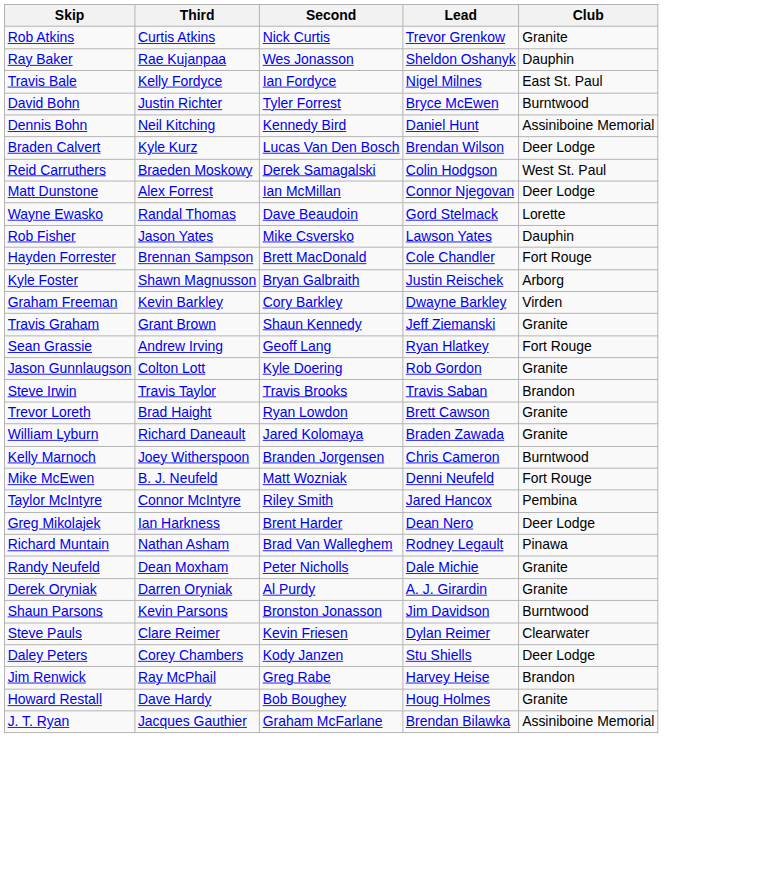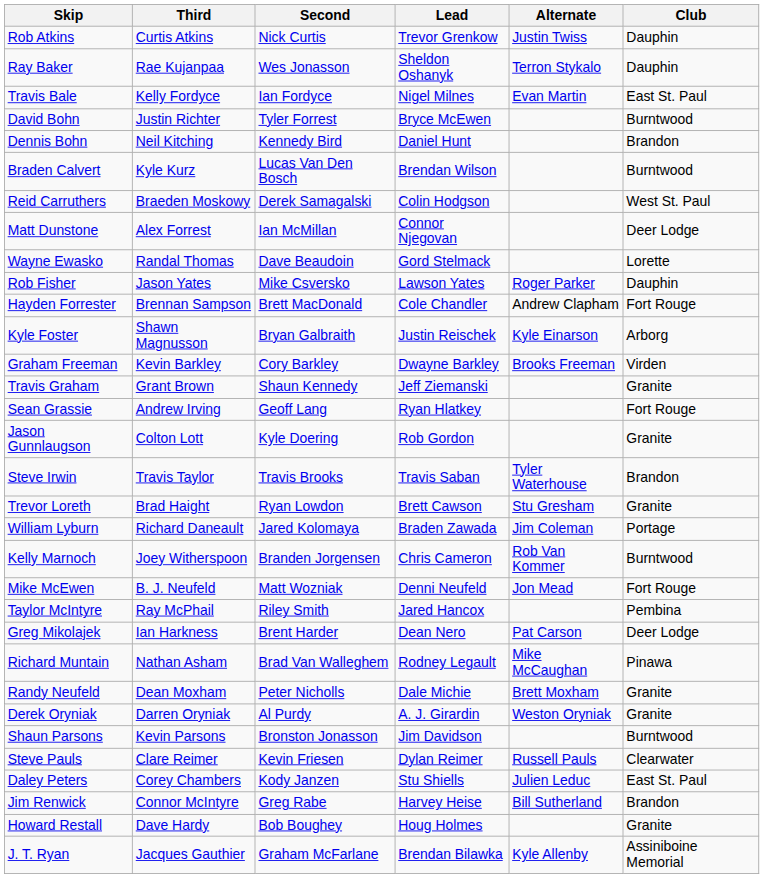 <table class="wikitable sortable">
 <tr>
 <th>Skip</th>
 <th>Third</th>
 <th>Second</th>
 <th>Lead</th>
+<th>Alternate</th>
 <th>Club</th>
 </tr>
 <tr>
 <td><a href='#'>Rob Atkins</a></td>
 <td><a href='#'>Curtis Atkins</a></td>
 <td><a href='#'>Nick Curtis</a></td>
 <td><a href='#'>Trevor Grenkow</a></td>
-<td>Granite</td>
+<td><a href='#'>Justin Twiss</a></td>
+<td>Dauphin</td>
 </tr>
 <tr>
 <td><a href='#'>Ray Baker</a></td>
 <td><a href='#'>Rae Kujanpaa</a></td>
 <td><a href='#'>Wes Jonasson</a></td>
 <td><a href='#'>Sheldon Oshanyk</a></td>
+<td><a href='#'>Terron Stykalo</a></td>
 <td>Dauphin</td>
 </tr>
 <tr>
 <td><a href='#'>Travis Bale</a></td>
 <td><a href='#'>Kelly Fordyce</a></td>
 <td><a href='#'>Ian Fordyce</a></td>
 <td><a href='#'>Nigel Milnes</a></td>
+<td><a href='#'>Evan Martin</a></td>
 <td>East St. Paul</td>
 </tr>
 <tr>
 <td><a href='#'>David Bohn</a></td>
 <td><a href='#'>Justin Richter</a></td>
 <td><a href='#'>Tyler Forrest</a></td>
 <td><a href='#'>Bryce McEwen</a></td>
+<td></td>
 <td>Burntwood</td>
 </tr>
 <tr>
 <td><a href='#'>Dennis Bohn</a></td>
 <td><a href='#'>Neil Kitching</a></td>
 <td><a href='#'>Kennedy Bird</a></td>
 <td><a href='#'>Daniel Hunt</a></td>
-<td>Assiniboine Memorial</td>
+<td></td>
+<td>Brandon</td>
 </tr>
 <tr>
 <td><a href='#'>Braden Calvert</a></td>
 <td><a href='#'>Kyle Kurz</a></td>
 <td><a href='#'>Lucas Van Den Bosch</a></td>
 <td><a href='#'>Brendan Wilson</a></td>
-<td>Deer Lodge</td>
+<td></td>
+<td>Burntwood</td>
 </tr>
 <tr>
 <td><a href='#'>Reid Carruthers</a></td>
 <td><a href='#'>Braeden Moskowy</a></td>
 <td><a href='#'>Derek Samagalski</a></td>
 <td><a href='#'>Colin Hodgson</a></td>
+<td></td>
 <td>West St. Paul</td>
 </tr>
 <tr>
 <td><a href='#'>Matt Dunstone</a></td>
 <td><a href='#'>Alex Forrest</a></td>
 <td><a href='#'>Ian McMillan</a></td>
 <td><a href='#'>Connor Njegovan</a></td>
+<td></td>
 <td>Deer Lodge</td>
 </tr>
 <tr>
 <td><a href='#'>Wayne Ewasko</a></td>
 <td><a href='#'>Randal Thomas</a></td>
 <td><a href='#'>Dave Beaudoin</a></td>
 <td><a href='#'>Gord Stelmack</a></td>
+<td></td>
 <td>Lorette</td>
 </tr>
 <tr>
 <td><a href='#'>Rob Fisher</a></td>
 <td><a href='#'>Jason Yates</a></td>
 <td><a href='#'>Mike Csversko</a></td>
 <td><a href='#'>Lawson Yates</a></td>
+<td><a href='#'>Roger Parker</a></td>
 <td>Dauphin</td>
 </tr>
 <tr>
 <td><a href='#'>Hayden Forrester</a></td>
 <td><a href='#'>Brennan Sampson</a></td>
 <td><a href='#'>Brett MacDonald</a></td>
 <td><a href='#'>Cole Chandler</a></td>
+<td>Andrew Clapham</td>
 <td>Fort Rouge</td>
 </tr>
 <tr>
 <td><a href='#'>Kyle Foster</a></td>
 <td><a href='#'>Shawn Magnusson</a></td>
 <td><a href='#'>Bryan Galbraith</a></td>
 <td><a href='#'>Justin Reischek</a></td>
+<td><a href='#'>Kyle Einarson</a></td>
 <td>Arborg</td>
 </tr>
 <tr>
 <td><a href='#'>Graham Freeman</a></td>
 <td><a href='#'>Kevin Barkley</a></td>
 <td><a href='#'>Cory Barkley</a></td>
 <td><a href='#'>Dwayne Barkley</a></td>
+<td><a href='#'>Brooks Freeman</a></td>
 <td>Virden</td>
 </tr>
 <tr>
 <td><a href='#'>Travis Graham</a></td>
 <td><a href='#'>Grant Brown</a></td>
 <td><a href='#'>Shaun Kennedy</a></td>
 <td><a href='#'>Jeff Ziemanski</a></td>
+<td></td>
 <td>Granite</td>
 </tr>
 <tr>
 <td><a href='#'>Sean Grassie</a></td>
 <td><a href='#'>Andrew Irving</a></td>
 <td><a href='#'>Geoff Lang</a></td>
 <td><a href='#'>Ryan Hlatkey</a></td>
+<td></td>
 <td>Fort Rouge</td>
 </tr>
 <tr>
 <td><a href='#'>Jason Gunnlaugson</a></td>
 <td><a href='#'>Colton Lott</a></td>
 <td><a href='#'>Kyle Doering</a></td>
 <td><a href='#'>Rob Gordon</a></td>
+<td></td>
 <td>Granite</td>
 </tr>
 <tr>
 <td><a href='#'>Steve Irwin</a></td>
 <td><a href='#'>Travis Taylor</a></td>
 <td><a href='#'>Travis Brooks</a></td>
 <td><a href='#'>Travis Saban</a></td>
+<td><a href='#'>Tyler Waterhouse</a></td>
 <td>Brandon</td>
 </tr>
 <tr>
 <td><a href='#'>Trevor Loreth</a></td>
 <td><a href='#'>Brad Haight</a></td>
 <td><a href='#'>Ryan Lowdon</a></td>
 <td><a href='#'>Brett Cawson</a></td>
+<td><a href='#'>Stu Gresham</a></td>
 <td>Granite</td>
 </tr>
 <tr>
 <td><a href='#'>William Lyburn</a></td>
 <td><a href='#'>Richard Daneault</a></td>
 <td><a href='#'>Jared Kolomaya</a></td>
 <td><a href='#'>Braden Zawada</a></td>
-<td>Granite</td>
+<td><a href='#'>Jim Coleman</a></td>
+<td>Portage</td>
 </tr>
 <tr>
 <td><a href='#'>Kelly Marnoch</a></td>
 <td><a href='#'>Joey Witherspoon</a></td>
 <td><a href='#'>Branden Jorgensen</a></td>
 <td><a href='#'>Chris Cameron</a></td>
+<td><a href='#'>Rob Van Kommer</a></td>
 <td>Burntwood</td>
 </tr>
 <tr>
 <td><a href='#'>Mike McEwen</a></td>
 <td><a href='#'>B. J. Neufeld</a></td>
 <td><a href='#'>Matt Wozniak</a></td>
 <td><a href='#'>Denni Neufeld</a></td>
+<td><a href='#'>Jon Mead</a></td>
 <td>Fort Rouge</td>
 </tr>
 <tr>
 <td><a href='#'>Taylor McIntyre</a></td>
-<td><a href='#'>Connor McIntyre</a></td>
+<td><a href='#'>Ray McPhail</a></td>
 <td><a href='#'>Riley Smith</a></td>
 <td><a href='#'>Jared Hancox</a></td>
+<td></td>
 <td>Pembina</td>
 </tr>
 <tr>
 <td><a href='#'>Greg Mikolajek</a></td>
 <td><a href='#'>Ian Harkness</a></td>
 <td><a href='#'>Brent Harder</a></td>
 <td><a href='#'>Dean Nero</a></td>
+<td><a href='#'>Pat Carson</a></td>
 <td>Deer Lodge</td>
 </tr>
 <tr>
 <td><a href='#'>Richard Muntain</a></td>
 <td><a href='#'>Nathan Asham</a></td>
 <td><a href='#'>Brad Van Walleghem</a></td>
 <td><a href='#'>Rodney Legault</a></td>
+<td><a href='#'>Mike McCaughan</a></td>
 <td>Pinawa</td>
 </tr>
 <tr>
 <td><a href='#'>Randy Neufeld</a></td>
 <td><a href='#'>Dean Moxham</a></td>
 <td><a href='#'>Peter Nicholls</a></td>
 <td><a href='#'>Dale Michie</a></td>
+<td><a href='#'>Brett Moxham</a></td>
 <td>Granite</td>
 </tr>
 <tr>
 <td><a href='#'>Derek Oryniak</a></td>
 <td><a href='#'>Darren Oryniak</a></td>
 <td><a href='#'>Al Purdy</a></td>
 <td><a href='#'>A. J. Girardin</a></td>
+<td><a href='#'>Weston Oryniak</a></td>
 <td>Granite</td>
 </tr>
 <tr>
 <td><a href='#'>Shaun Parsons</a></td>
 <td><a href='#'>Kevin Parsons</a></td>
 <td><a href='#'>Bronston Jonasson</a></td>
 <td><a href='#'>Jim Davidson</a></td>
+<td></td>
 <td>Burntwood</td>
 </tr>
 <tr>
 <td><a href='#'>Steve Pauls</a></td>
 <td><a href='#'>Clare Reimer</a></td>
 <td><a href='#'>Kevin Friesen</a></td>
 <td><a href='#'>Dylan Reimer</a></td>
+<td><a href='#'>Russell Pauls</a></td>
 <td>Clearwater</td>
 </tr>
 <tr>
 <td><a href='#'>Daley Peters</a></td>
 <td><a href='#'>Corey Chambers</a></td>
 <td><a href='#'>Kody Janzen</a></td>
 <td><a href='#'>Stu Shiells</a></td>
-<td>Deer Lodge</td>
+<td><a href='#'>Julien Leduc</a></td>
+<td>East St. Paul</td>
 </tr>
 <tr>
 <td><a href='#'>Jim Renwick</a></td>
-<td><a href='#'>Ray McPhail</a></td>
+<td><a href='#'>Connor McIntyre</a></td>
 <td><a href='#'>Greg Rabe</a></td>
 <td><a href='#'>Harvey Heise</a></td>
+<td><a href='#'>Bill Sutherland</a></td>
 <td>Brandon</td>
 </tr>
 <tr>
 <td><a href='#'>Howard Restall</a></td>
 <td><a href='#'>Dave Hardy</a></td>
 <td><a href='#'>Bob Boughey</a></td>
 <td><a href='#'>Houg Holmes</a></td>
+<td></td>
 <td>Granite</td>
 </tr>
 <tr>
 <td><a href='#'>J. T. Ryan</a></td>
 <td><a href='#'>Jacques Gauthier</a></td>
 <td><a href='#'>Graham McFarlane</a></td>
 <td><a href='#'>Brendan Bilawka</a></td>
+<td><a href='#'>Kyle Allenby</a></td>
 <td>Assiniboine Memorial</td>
 </tr>
 </table>
